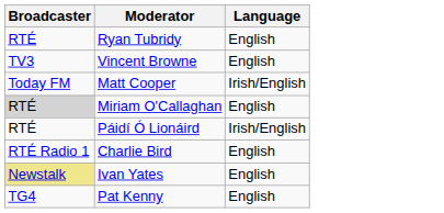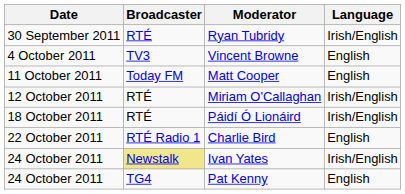 <table class="wikitable">
 <tr>
+<th>Date</th>
 <th>Broadcaster</th>
 <th>Moderator</th>
 <th>Language</th>
 </tr>
 <tr>
+<td>30 September 2011</td>
 <td><a href='#'>RTÉ</a></td>
 <td><a href='#'>Ryan Tubridy</a></td>
-<td>English</td>
+<td>Irish/English</td>
 </tr>
 <tr>
+<td>4 October 2011</td>
 <td><a href='#'>TV3</a></td>
 <td><a href='#'>Vincent Browne</a></td>
 <td>English</td>
 </tr>
 <tr>
+<td>11 October 2011</td>
 <td><a href='#'>Today FM</a></td>
 <td><a href='#'>Matt Cooper</a></td>
+<td>English</td>
+</tr>
+<tr>
+<td>12 October 2011</td>
+<td>RTÉ</td>
+<td><a href='#'>Miriam O'Callaghan</a></td>
 <td>Irish/English</td>
 </tr>
 <tr>
-<td style="background: lightgrey;">RTÉ</td>
-<td><a href='#'>Miriam O'Callaghan</a></td>
-<td>English</td>
-</tr>
-<tr>
+<td>18 October 2011</td>
 <td>RTÉ</td>
 <td><a href='#'>Páidí Ó Lionáird</a></td>
 <td>Irish/English</td>
 </tr>
 <tr>
+<td>22 October 2011</td>
 <td><a href='#'>RTÉ Radio 1</a></td>
 <td><a href='#'>Charlie Bird</a></td>
 <td>English</td>
 </tr>
 <tr>
+<td>24 October 2011</td>
 <td style="background: khaki;"><a href='#'>Newstalk</a></td>
 <td><a href='#'>Ivan Yates</a></td>
-<td>English</td>
+<td>Irish/English</td>
 </tr>
 <tr>
+<td>24 October 2011</td>
 <td><a href='#'>TG4</a></td>
 <td><a href='#'>Pat Kenny</a></td>
 <td>English</td>
 </tr>
 </table>
